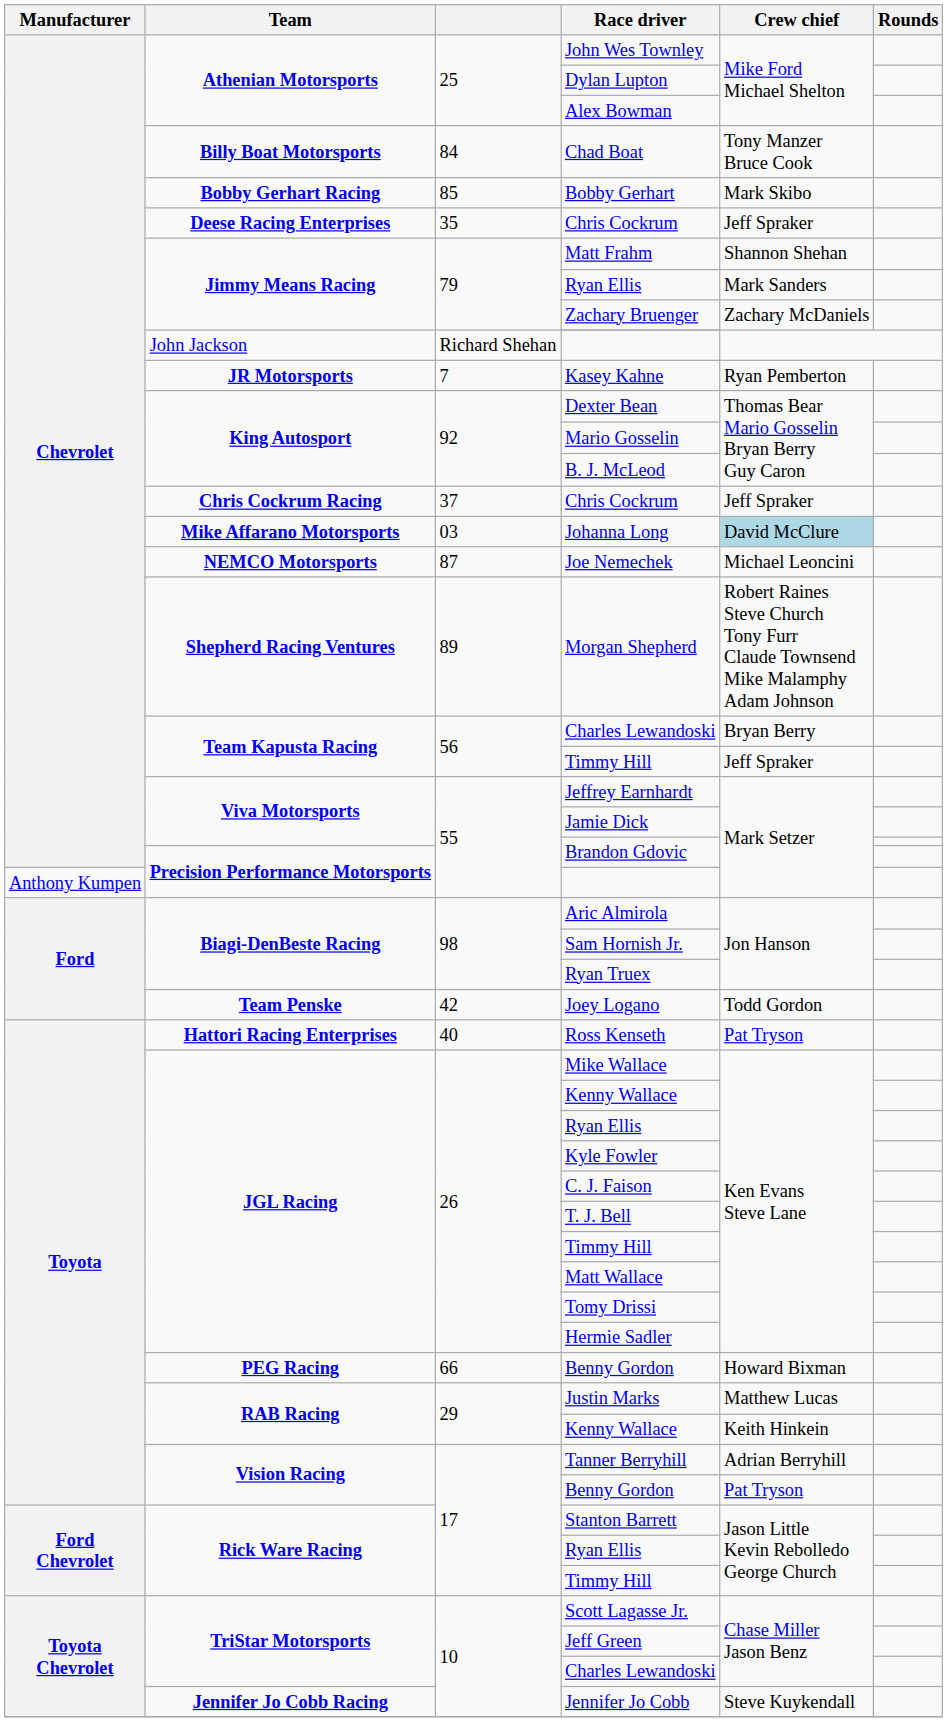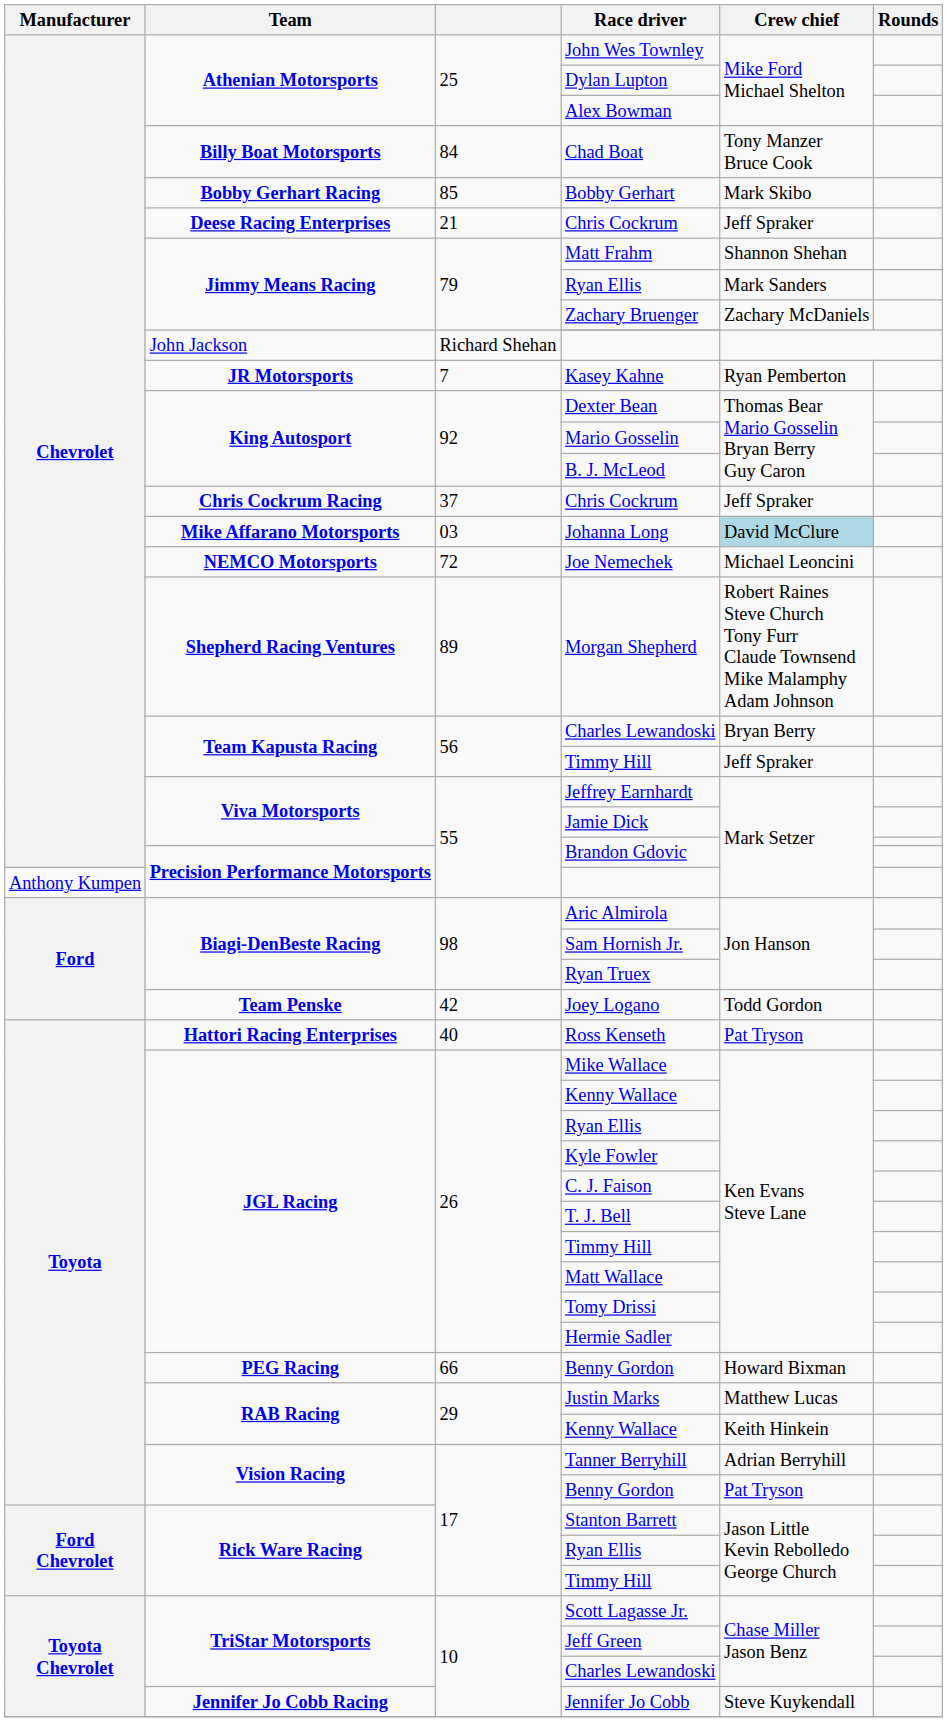 <table class="wikitable" style="font-size: 95%;">
 <tr>
 <th>Manufacturer</th>
 <th>Team</th>
 <th></th>
 <th>Race driver</th>
 <th>Crew chief</th>
 <th>Rounds</th>
 </tr>
 <tr>
 <th rowspan=25><a href='#'>Chevrolet</a></th>
 <td rowspan=3 style="text-align:center;"><strong><a href='#'>Athenian Motorsports</a></strong></td>
 <td rowspan=3>25</td>
 <td><a href='#'>John Wes Townley</a></td>
 <td rowspan=3><a href='#'>Mike Ford</a>   <br> Michael Shelton  <small> </small></td>
 <td></td>
 </tr>
 <tr>
 <td><a href='#'>Dylan Lupton</a></td>
 <td></td>
 </tr>
 <tr>
 <td><a href='#'>Alex Bowman</a></td>
 <td></td>
 </tr>
 <tr>
 <td style="text-align:center;"><strong><a href='#'>Billy Boat Motorsports</a></strong></td>
 <td>84</td>
 <td><a href='#'>Chad Boat</a></td>
 <td>Tony Manzer <small>  </small> <br> Bruce Cook <small>  </small></td>
 <td></td>
 </tr>
 <tr>
 <td style="text-align:center;"><strong><a href='#'>Bobby Gerhart Racing</a></strong></td>
 <td>85</td>
 <td><a href='#'>Bobby Gerhart</a></td>
 <td>Mark Skibo</td>
 <td></td>
 </tr>
 <tr>
 <td style="text-align:center;"><strong><a href='#'>Deese Racing Enterprises</a></strong></td>
-<td>35</td>
+<td>21</td>
 <td><a href='#'>Chris Cockrum</a></td>
 <td>Jeff Spraker</td>
 <td></td>
 </tr>
 <tr>
 <td rowspan=4 style="text-align:center;"><strong><a href='#'>Jimmy Means Racing</a></strong></td>
 <td rowspan=4>79</td>
 <td><a href='#'>Matt Frahm</a></td>
 <td>Shannon Shehan</td>
 <td></td>
 </tr>
 <tr>
 <td><a href='#'>Ryan Ellis</a></td>
 <td>Mark Sanders</td>
 <td></td>
 </tr>
 <tr>
 <td><a href='#'>Zachary Bruenger</a></td>
 <td>Zachary McDaniels</td>
 <td></td>
 </tr>
 <tr>
 </tr>
 <tr>
 <td><a href='#'>John Jackson</a></td>
 <td>Richard Shehan</td>
 <td></td>
 </tr>
 <tr>
 <td style="text-align:center;"><strong><a href='#'>JR Motorsports</a></strong></td>
 <td>7</td>
 <td><a href='#'>Kasey Kahne</a></td>
 <td>Ryan Pemberton</td>
 <td></td>
 </tr>
 <tr>
 <td rowspan=3 style="text-align:center;"><strong><a href='#'>King Autosport</a></strong></td>
 <td rowspan=3>92</td>
 <td><a href='#'>Dexter Bean</a></td>
 <td rowspan=3>Thomas Bear <small>  </small> <br> <a href='#'>Mario Gosselin</a> <small>  </small> <br> Bryan Berry <small>  </small> <br> Guy Caron <small>  </small></td>
 <td></td>
 </tr>
 <tr>
 <td><a href='#'>Mario Gosselin</a></td>
 <td></td>
 </tr>
 <tr>
 <td><a href='#'>B. J. McLeod</a></td>
 <td></td>
 </tr>
 <tr>
 <td style="text-align:center;"><strong><a href='#'>Chris Cockrum Racing</a></strong></td>
 <td>37</td>
 <td><a href='#'>Chris Cockrum</a></td>
 <td>Jeff Spraker</td>
 <td></td>
 </tr>
 <tr>
 <td style="text-align:center;"><strong><a href='#'>Mike Affarano Motorsports</a></strong></td>
 <td>03</td>
 <td><a href='#'>Johanna Long</a></td>
 <td style="background: lightblue;">David McClure</td>
 <td></td>
 </tr>
 <tr>
 <td style="text-align:center;"><strong><a href='#'>NEMCO Motorsports</a></strong></td>
-<td>87</td>
+<td>72</td>
 <td><a href='#'>Joe Nemechek</a></td>
 <td>Michael Leoncini</td>
 <td></td>
 </tr>
 <tr>
 <td style="text-align:center;"><strong><a href='#'>Shepherd Racing Ventures</a></strong></td>
 <td>89</td>
 <td><a href='#'>Morgan Shepherd</a></td>
 <td>Robert Raines <small></small> <br> Steve Church <small> </small> <br> Tony Furr <small></small> <br> Claude Townsend <small> </small> <br> Mike Malamphy <small></small> <br> Adam Johnson <small>  </small></td>
 <td></td>
 </tr>
 <tr>
 <td rowspan=2 style="text-align:center;"><strong><a href='#'>Team Kapusta Racing</a></strong></td>
 <td rowspan=2>56</td>
 <td><a href='#'>Charles Lewandoski</a></td>
 <td>Bryan Berry</td>
 <td></td>
 </tr>
 <tr>
 <td><a href='#'>Timmy Hill</a></td>
 <td>Jeff Spraker</td>
 <td></td>
 </tr>
 <tr>
 <td rowspan=3 style="text-align:center;"><strong><a href='#'>Viva Motorsports</a></strong></td>
 <td rowspan=5>55</td>
 <td><a href='#'>Jeffrey Earnhardt</a></td>
 <td rowspan=5>Mark Setzer</td>
 <td></td>
 </tr>
 <tr>
 <td><a href='#'>Jamie Dick</a></td>
 <td></td>
 </tr>
 <tr>
 <td rowspan=2><a href='#'>Brandon Gdovic</a></td>
 <td></td>
 </tr>
 <tr>
 <td rowspan=2 style="text-align:center;"><strong><a href='#'>Precision Performance Motorsports</a></strong></td>
 <td></td>
 </tr>
 <tr>
 <td><a href='#'>Anthony Kumpen</a></td>
 <td></td>
 </tr>
 <tr>
 <th rowspan=4><a href='#'>Ford</a></th>
 <td rowspan=3 style="text-align:center;"><strong><a href='#'>Biagi-DenBeste Racing</a></strong></td>
 <td rowspan=3>98</td>
 <td><a href='#'>Aric Almirola</a></td>
 <td rowspan=3>Jon Hanson</td>
 <td></td>
 </tr>
 <tr>
 <td><a href='#'>Sam Hornish Jr.</a></td>
 <td></td>
 </tr>
 <tr>
 <td><a href='#'>Ryan Truex</a></td>
 <td></td>
 </tr>
 <tr>
 <td style="text-align:center;"><strong><a href='#'>Team Penske</a></strong></td>
 <td>42</td>
 <td><a href='#'>Joey Logano</a></td>
 <td>Todd Gordon</td>
 <td></td>
 </tr>
 <tr>
 <th rowspan=16><a href='#'>Toyota</a></th>
 <td style="text-align:center;"><strong><a href='#'>Hattori Racing Enterprises</a></strong></td>
 <td>40</td>
 <td><a href='#'>Ross Kenseth</a></td>
 <td><a href='#'>Pat Tryson</a></td>
 <td></td>
 </tr>
 <tr>
 <td rowspan=10 style="text-align:center;"><strong><a href='#'>JGL Racing</a></strong></td>
 <td rowspan=10>26</td>
 <td><a href='#'>Mike Wallace</a></td>
 <td rowspan=10>Ken Evans <small></small><br>Steve Lane <small> </small></td>
 <td></td>
 </tr>
 <tr>
 <td><a href='#'>Kenny Wallace</a></td>
 <td></td>
 </tr>
 <tr>
 <td><a href='#'>Ryan Ellis</a></td>
 <td></td>
 </tr>
 <tr>
 <td><a href='#'>Kyle Fowler</a></td>
 <td></td>
 </tr>
 <tr>
 <td><a href='#'>C. J. Faison</a></td>
 <td></td>
 </tr>
 <tr>
 <td><a href='#'>T. J. Bell</a></td>
 <td></td>
 </tr>
 <tr>
 <td><a href='#'>Timmy Hill</a></td>
 <td></td>
 </tr>
 <tr>
 <td><a href='#'>Matt Wallace</a></td>
 <td></td>
 </tr>
 <tr>
 <td><a href='#'>Tomy Drissi</a></td>
 <td></td>
 </tr>
 <tr>
 <td><a href='#'>Hermie Sadler</a></td>
 <td></td>
 </tr>
 <tr>
 <td style="text-align:center;"><strong><a href='#'>PEG Racing</a></strong></td>
 <td>66</td>
 <td><a href='#'>Benny Gordon</a></td>
 <td>Howard Bixman</td>
 <td></td>
 </tr>
 <tr>
 <td rowspan=2 style="text-align:center;"><strong><a href='#'>RAB Racing</a></strong></td>
 <td rowspan=2>29</td>
 <td><a href='#'>Justin Marks</a></td>
 <td>Matthew Lucas</td>
 <td></td>
 </tr>
 <tr>
 <td><a href='#'>Kenny Wallace</a></td>
 <td>Keith Hinkein</td>
 <td></td>
 </tr>
 <tr>
 <td rowspan=2 style="text-align:center;"><strong><a href='#'>Vision Racing</a></strong></td>
 <td rowspan=5>17</td>
 <td><a href='#'>Tanner Berryhill</a></td>
 <td>Adrian Berryhill</td>
 <td></td>
 </tr>
 <tr>
 <td><a href='#'>Benny Gordon</a></td>
 <td><a href='#'>Pat Tryson</a></td>
 <td></td>
 </tr>
 <tr>
 <th rowspan=3><a href='#'>Ford</a> <small></small> <br> <a href='#'>Chevrolet</a> <small></small></th>
 <td rowspan=3 style="text-align:center;"><strong><a href='#'>Rick Ware Racing</a></strong></td>
 <td><a href='#'>Stanton Barrett</a></td>
 <td rowspan=3>Jason Little <small>  </small><br> Kevin Rebolledo <small>  </small> <br> George Church  <small>   </small></td>
 <td></td>
 </tr>
 <tr>
 <td><a href='#'>Ryan Ellis</a></td>
 <td></td>
 </tr>
 <tr>
 <td><a href='#'>Timmy Hill</a></td>
 <td></td>
 </tr>
 <tr>
 <th rowspan=4><a href='#'>Toyota</a> <small></small> <br> <a href='#'>Chevrolet</a> <small></small></th>
 <td rowspan=3 style="text-align:center;"><strong><a href='#'>TriStar Motorsports</a></strong></td>
 <td rowspan=4>10</td>
 <td><a href='#'>Scott Lagasse Jr.</a></td>
 <td rowspan=3><a href='#'>Chase Miller</a> <small></small><br>Jason Benz <small></small></td>
 <td></td>
 </tr>
 <tr>
 <td><a href='#'>Jeff Green</a></td>
 <td></td>
 </tr>
 <tr>
 <td><a href='#'>Charles Lewandoski</a></td>
 <td></td>
 </tr>
 <tr>
 <td style="text-align:center;"><strong><a href='#'>Jennifer Jo Cobb Racing</a></strong></td>
 <td><a href='#'>Jennifer Jo Cobb</a></td>
 <td>Steve Kuykendall</td>
 <td></td>
 </tr>
 <tr>
 </tr>
 </table>
